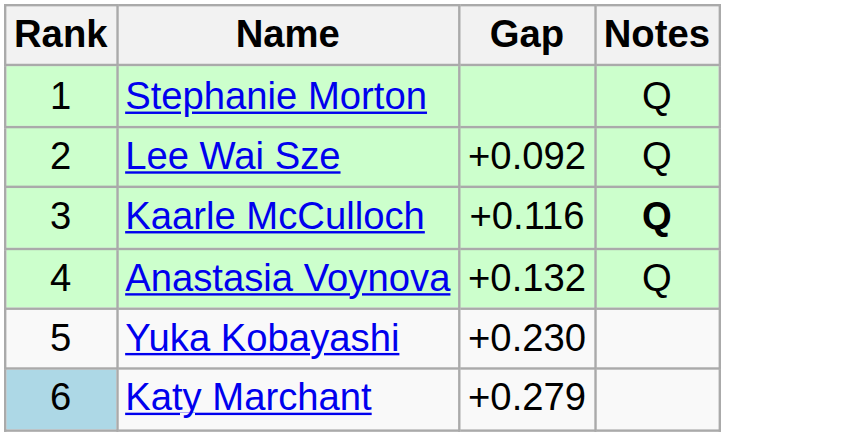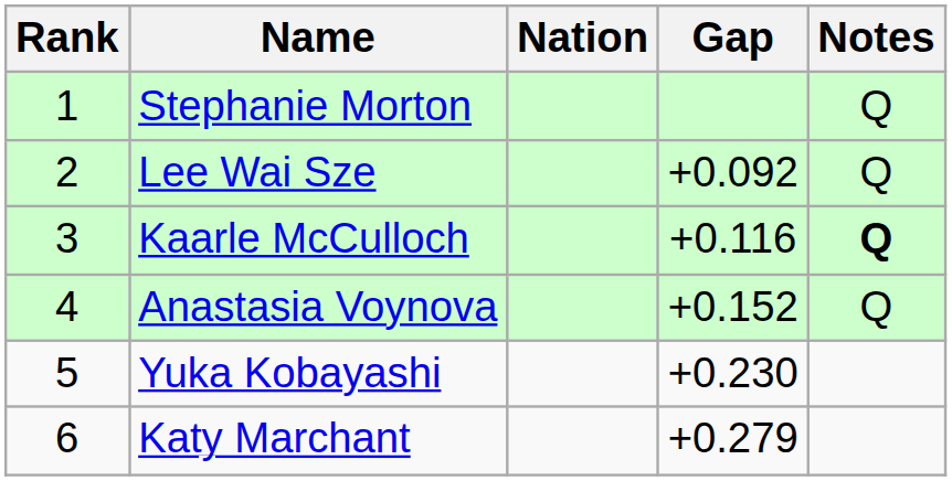 <table class="wikitable sortable" style="text-align:center">
 <tr>
 <th>Rank</th>
 <th>Name</th>
+<th>Nation</th>
 <th>Gap</th>
 <th>Notes</th>
 </tr>
 <tr bgcolor=ccffcc>
 <td>1</td>
 <td align=left><a href='#'>Stephanie Morton</a></td>
+<td align=left></td>
 <td></td>
 <td>Q</td>
 </tr>
 <tr bgcolor=ccffcc>
 <td>2</td>
 <td align=left><a href='#'>Lee Wai Sze</a></td>
+<td align=left></td>
 <td>+0.092</td>
 <td>Q</td>
 </tr>
 <tr bgcolor=ccffcc>
 <td>3</td>
 <td align=left><a href='#'>Kaarle McCulloch</a></td>
+<td align=left></td>
 <td>+0.116</td>
 <td><strong>Q</strong></td>
 </tr>
 <tr bgcolor=ccffcc>
 <td>4</td>
 <td align=left><a href='#'>Anastasia Voynova</a></td>
-<td>+0.132</td>
+<td align=left></td>
+<td>+0.152</td>
 <td>Q</td>
 </tr>
 <tr>
 <td>5</td>
 <td align=left><a href='#'>Yuka Kobayashi</a></td>
+<td align=left></td>
 <td>+0.230</td>
 <td></td>
 </tr>
 <tr>
-<td style="background: lightblue;">6</td>
+<td>6</td>
 <td align=left><a href='#'>Katy Marchant</a></td>
+<td align=left></td>
 <td>+0.279</td>
 <td></td>
 </tr>
 </table>
